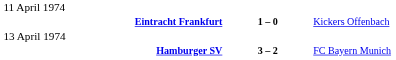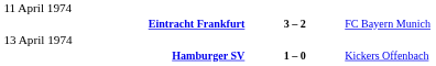 <table width=100% cellspacing=1>
 <tr>
 <th width=25%></th>
 <th width=10%></th>
 <th width=25%></th>
 <th></th>
 </tr>
 <tr>
 <td>11 April 1974</td>
 </tr>
 <tr style=font-size:90%>
 <td align=right><strong><a href='#'>Eintracht Frankfurt</a></strong></td>
-<td align=center><strong>1 – 0</strong></td>
-<td><a href='#'>Kickers Offenbach</a></td>
+<td align=center><strong>3 – 2</strong></td>
+<td><a href='#'>FC Bayern Munich</a></td>
 </tr>
 <tr>
 <td>13 April 1974</td>
 </tr>
 <tr style=font-size:90%>
 <td align=right><strong><a href='#'>Hamburger SV</a></strong></td>
-<td align=center><strong>3 – 2</strong></td>
-<td><a href='#'>FC Bayern Munich</a></td>
+<td align=center><strong>1 – 0</strong></td>
+<td><a href='#'>Kickers Offenbach</a></td>
 </tr>
 </table>
